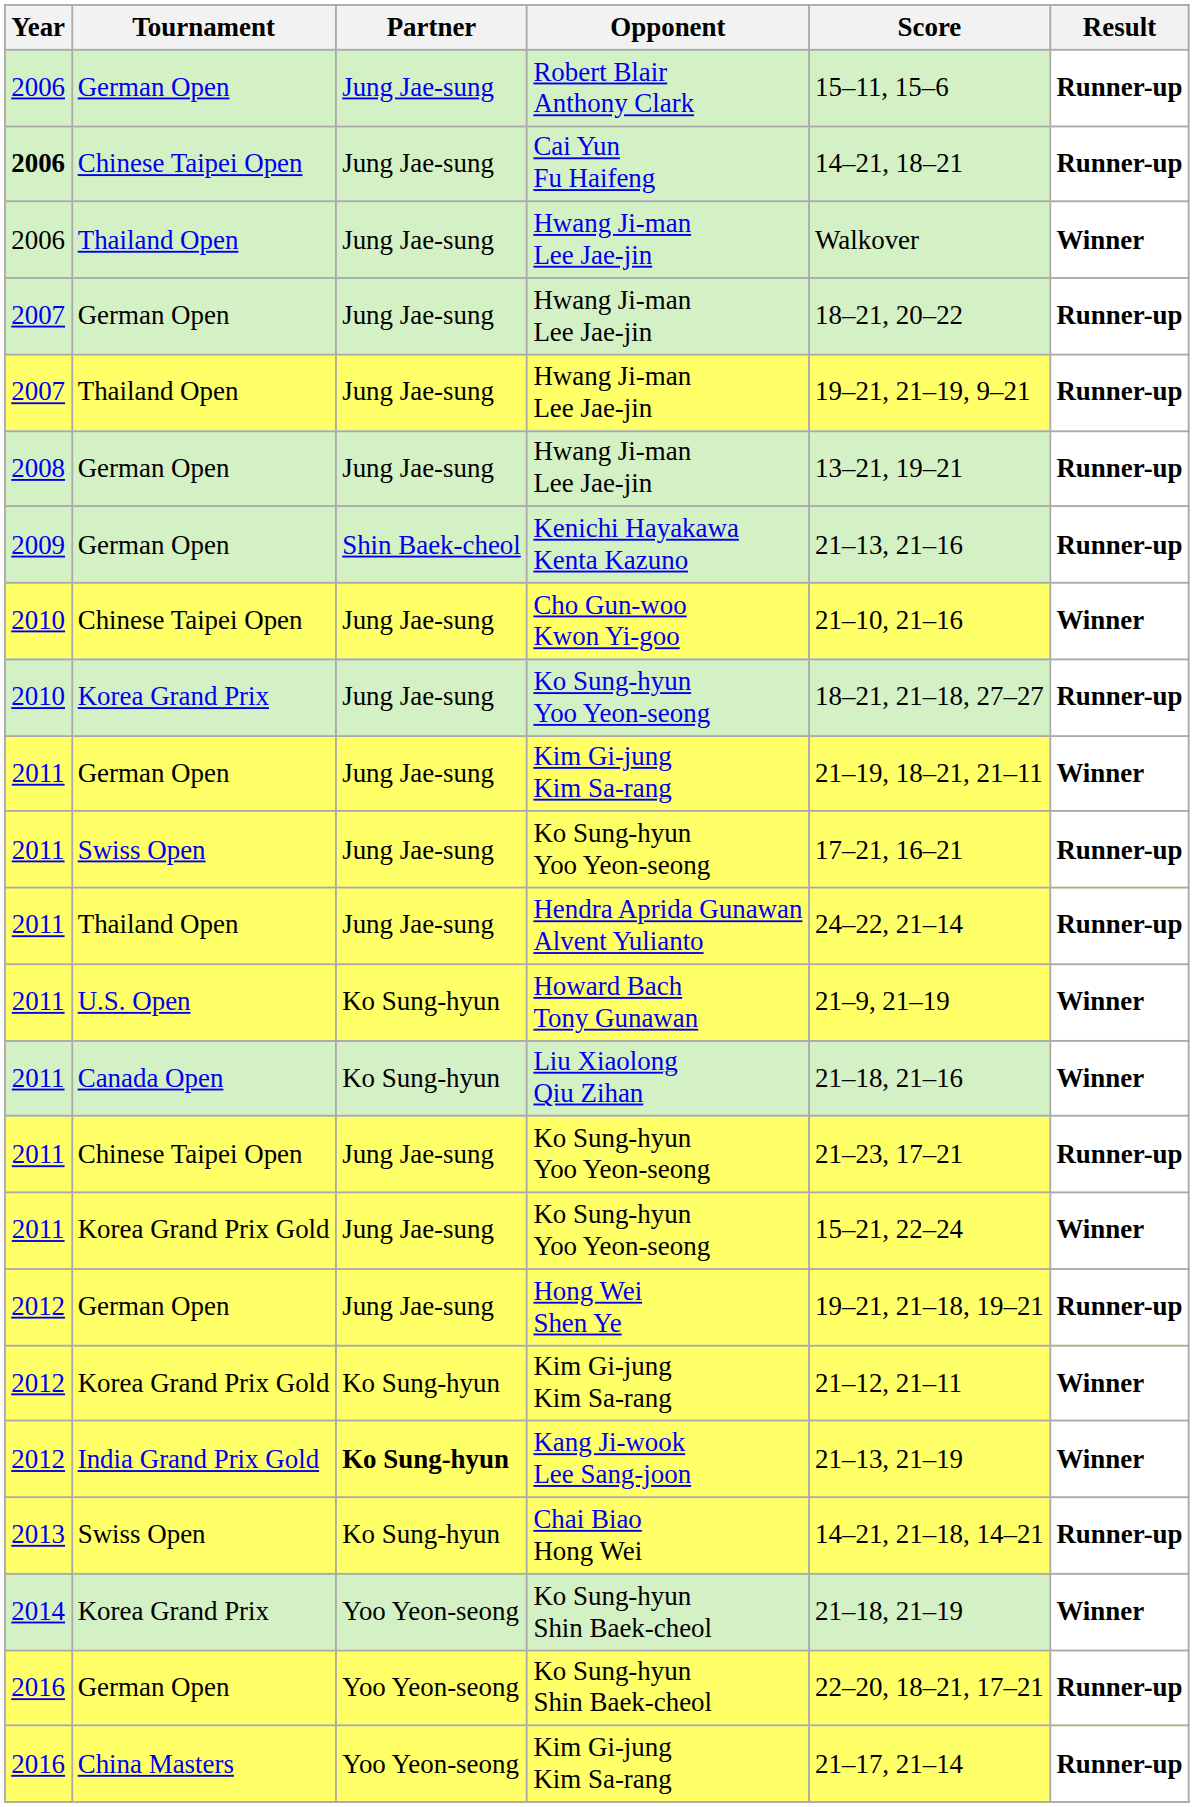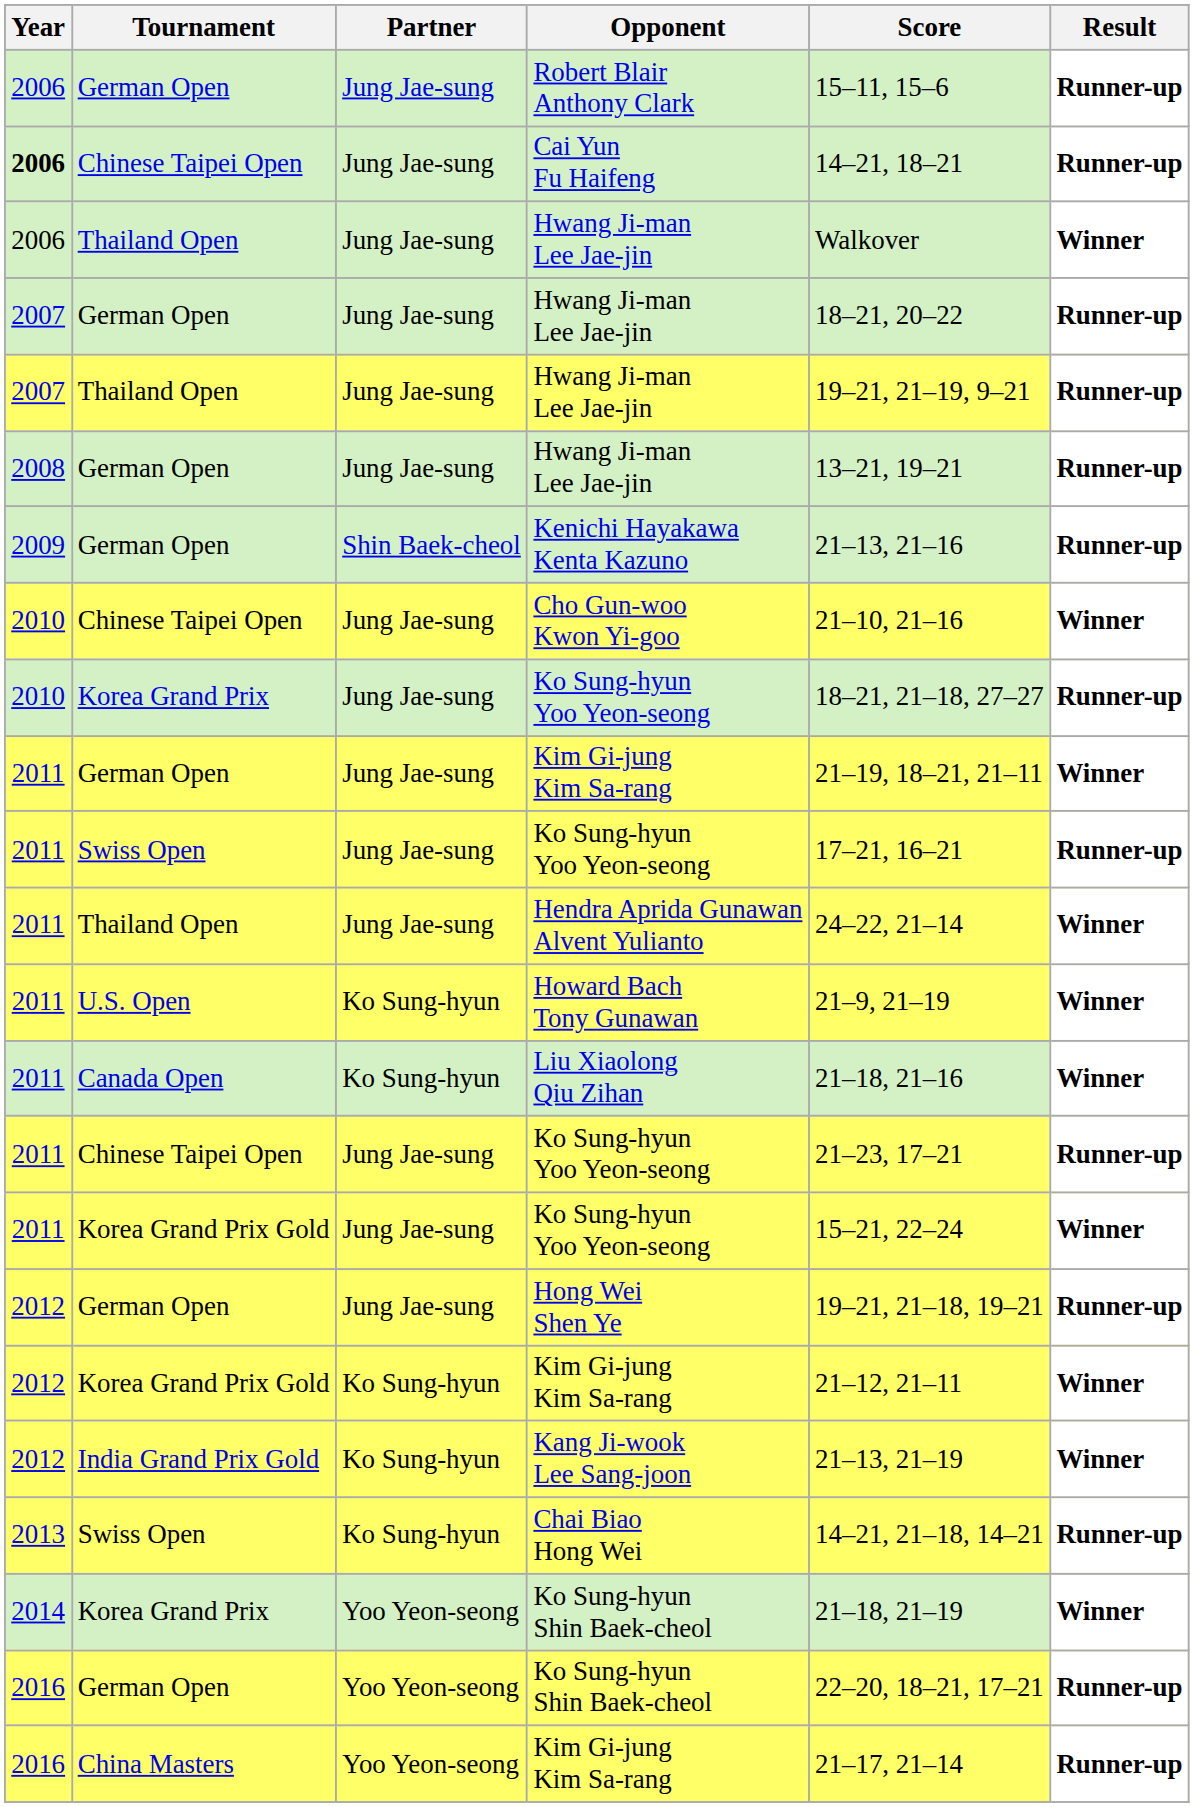 <table class="sortable wikitable" style="font-size: 90%;">
 <tr>
 <th>Year</th>
 <th>Tournament</th>
 <th>Partner</th>
 <th>Opponent</th>
 <th>Score</th>
 <th>Result</th>
 </tr>
 <tr style="background:#D4F1C5">
 <td align="center"><a href='#'>2006</a></td>
 <td align="left"><a href='#'>German Open</a></td>
 <td align="left"> <a href='#'>Jung Jae-sung</a></td>
 <td align="left"> <a href='#'>Robert Blair</a> <br>  <a href='#'>Anthony Clark</a></td>
 <td align="left">15–11, 15–6</td>
 <td style="text-align:left; background:white"> <strong>Runner-up</strong></td>
 </tr>
 <tr style="background:#D4F1C5">
 <td align="center"><strong>2006</strong></td>
 <td align="left"><a href='#'>Chinese Taipei Open</a></td>
 <td align="left"> Jung Jae-sung</td>
 <td align="left"> <a href='#'>Cai Yun</a> <br>  <a href='#'>Fu Haifeng</a></td>
 <td align="left">14–21, 18–21</td>
 <td style="text-align:left; background:white"> <strong>Runner-up</strong></td>
 </tr>
 <tr style="background:#D4F1C5">
 <td align="center">2006</td>
 <td align="left"><a href='#'>Thailand Open</a></td>
 <td align="left"> Jung Jae-sung</td>
 <td align="left"> <a href='#'>Hwang Ji-man</a> <br>  <a href='#'>Lee Jae-jin</a></td>
 <td align="left">Walkover</td>
 <td style="text-align:left; background:white"> <strong>Winner</strong></td>
 </tr>
 <tr style="background:#D4F1C5">
 <td align="center"><a href='#'>2007</a></td>
 <td align="left">German Open</td>
 <td align="left"> Jung Jae-sung</td>
 <td align="left"> Hwang Ji-man <br>  Lee Jae-jin</td>
 <td align="left">18–21, 20–22</td>
 <td style="text-align:left; background:white"> <strong>Runner-up</strong></td>
 </tr>
 <tr style="background:#FFFF67">
 <td align="center"><a href='#'>2007</a></td>
 <td align="left">Thailand Open</td>
 <td align="left"> Jung Jae-sung</td>
 <td align="left"> Hwang Ji-man <br>  Lee Jae-jin</td>
 <td align="left">19–21, 21–19, 9–21</td>
 <td style="text-align:left; background:white"> <strong>Runner-up</strong></td>
 </tr>
 <tr style="background:#D4F1C5">
 <td align="center"><a href='#'>2008</a></td>
 <td align="left">German Open</td>
 <td align="left"> Jung Jae-sung</td>
 <td align="left"> Hwang Ji-man <br>  Lee Jae-jin</td>
 <td align="left">13–21, 19–21</td>
 <td style="text-align:left; background:white"> <strong>Runner-up</strong></td>
 </tr>
 <tr style="background:#D4F1C5">
 <td align="center"><a href='#'>2009</a></td>
 <td align="left">German Open</td>
 <td align="left"> <a href='#'>Shin Baek-cheol</a></td>
 <td align="left"> <a href='#'>Kenichi Hayakawa</a> <br>  <a href='#'>Kenta Kazuno</a></td>
 <td align="left">21–13, 21–16</td>
 <td style="text-align:left; background:white"> <strong>Runner-up</strong></td>
 </tr>
 <tr style="background:#FFFF67">
 <td align="center"><a href='#'>2010</a></td>
 <td align="left">Chinese Taipei Open</td>
 <td align="left"> Jung Jae-sung</td>
 <td align="left"> <a href='#'>Cho Gun-woo</a> <br>  <a href='#'>Kwon Yi-goo</a></td>
 <td align="left">21–10, 21–16</td>
 <td style="text-align:left; background:white"> <strong>Winner</strong></td>
 </tr>
 <tr style="background:#D4F1C5">
 <td align="center"><a href='#'>2010</a></td>
 <td align="left"><a href='#'>Korea Grand Prix</a></td>
 <td align="left"> Jung Jae-sung</td>
 <td align="left"> <a href='#'>Ko Sung-hyun</a> <br>  <a href='#'>Yoo Yeon-seong</a></td>
 <td align="left">18–21, 21–18, 27–27</td>
 <td style="text-align:left; background:white"> <strong>Runner-up</strong></td>
 </tr>
 <tr style="background:#FFFF67">
 <td align="center"><a href='#'>2011</a></td>
 <td align="left">German Open</td>
 <td align="left"> Jung Jae-sung</td>
 <td align="left"> <a href='#'>Kim Gi-jung</a> <br>  <a href='#'>Kim Sa-rang</a></td>
 <td align="left">21–19, 18–21, 21–11</td>
 <td style="text-align:left; background:white"> <strong>Winner</strong></td>
 </tr>
 <tr style="background:#FFFF67">
 <td align="center"><a href='#'>2011</a></td>
 <td align="left"><a href='#'>Swiss Open</a></td>
 <td align="left"> Jung Jae-sung</td>
 <td align="left"> Ko Sung-hyun <br>  Yoo Yeon-seong</td>
 <td align="left">17–21, 16–21</td>
 <td style="text-align:left; background:white"> <strong>Runner-up</strong></td>
 </tr>
 <tr style="background:#FFFF67">
 <td align="center"><a href='#'>2011</a></td>
 <td align="left">Thailand Open</td>
 <td align="left"> Jung Jae-sung</td>
 <td align="left"> <a href='#'>Hendra Aprida Gunawan</a> <br>  <a href='#'>Alvent Yulianto</a></td>
 <td align="left">24–22, 21–14</td>
-<td style="text-align:left; background:white"> <strong>Runner-up</strong></td>
+<td style="text-align:left; background:white"> <strong>Winner</strong></td>
 </tr>
 <tr style="background:#FFFF67">
 <td align="center"><a href='#'>2011</a></td>
 <td align="left"><a href='#'>U.S. Open</a></td>
 <td align="left"> Ko Sung-hyun</td>
 <td align="left"> <a href='#'>Howard Bach</a> <br>  <a href='#'>Tony Gunawan</a></td>
 <td align="left">21–9, 21–19</td>
 <td style="text-align:left; background:white"> <strong>Winner</strong></td>
 </tr>
 <tr style="background:#D4F1C5">
 <td align="center"><a href='#'>2011</a></td>
 <td align="left"><a href='#'>Canada Open</a></td>
 <td align="left"> Ko Sung-hyun</td>
 <td align="left"> <a href='#'>Liu Xiaolong</a> <br>  <a href='#'>Qiu Zihan</a></td>
 <td align="left">21–18, 21–16</td>
 <td style="text-align:left; background:white"> <strong>Winner</strong></td>
 </tr>
 <tr style="background:#FFFF67">
 <td align="center"><a href='#'>2011</a></td>
 <td align="left">Chinese Taipei Open</td>
 <td align="left"> Jung Jae-sung</td>
 <td align="left"> Ko Sung-hyun <br>  Yoo Yeon-seong</td>
 <td align="left">21–23, 17–21</td>
 <td style="text-align:left; background:white"> <strong>Runner-up</strong></td>
 </tr>
 <tr style="background:#FFFF67">
 <td align="center"><a href='#'>2011</a></td>
 <td align="left">Korea Grand Prix Gold</td>
 <td align="left"> Jung Jae-sung</td>
 <td align="left"> Ko Sung-hyun <br>  Yoo Yeon-seong</td>
 <td align="left">15–21, 22–24</td>
 <td style="text-align:left; background:white"> <strong>Winner</strong></td>
 </tr>
 <tr style="background:#FFFF67">
 <td align="center"><a href='#'>2012</a></td>
 <td align="left">German Open</td>
 <td align="left"> Jung Jae-sung</td>
 <td align="left"> <a href='#'>Hong Wei</a> <br>  <a href='#'>Shen Ye</a></td>
 <td align="left">19–21, 21–18, 19–21</td>
 <td style="text-align:left; background:white"> <strong>Runner-up</strong></td>
 </tr>
 <tr style="background:#FFFF67">
 <td align="center"><a href='#'>2012</a></td>
 <td align="left">Korea Grand Prix Gold</td>
 <td align="left"> Ko Sung-hyun</td>
 <td align="left"> Kim Gi-jung <br>  Kim Sa-rang</td>
 <td align="left">21–12, 21–11</td>
 <td style="text-align:left; background:white"> <strong>Winner</strong></td>
 </tr>
 <tr style="background:#FFFF67">
 <td align="center"><a href='#'>2012</a></td>
 <td align="left"><a href='#'>India Grand Prix Gold</a></td>
-<td align="left"><strong> Ko Sung-hyun</strong></td>
+<td align="left"> Ko Sung-hyun</td>
 <td align="left"> <a href='#'>Kang Ji-wook</a> <br>  <a href='#'>Lee Sang-joon</a></td>
 <td align="left">21–13, 21–19</td>
 <td style="text-align:left; background:white"> <strong>Winner</strong></td>
 </tr>
 <tr style="background:#FFFF67">
 <td align="center"><a href='#'>2013</a></td>
 <td align="left">Swiss Open</td>
 <td align="left"> Ko Sung-hyun</td>
 <td align="left"> <a href='#'>Chai Biao</a> <br>  Hong Wei</td>
 <td align="left">14–21, 21–18, 14–21</td>
 <td style="text-align:left; background:white"> <strong>Runner-up</strong></td>
 </tr>
 <tr style="background:#D4F1C5">
 <td align="center"><a href='#'>2014</a></td>
 <td align="left">Korea Grand Prix</td>
 <td align="left"> Yoo Yeon-seong</td>
 <td align="left"> Ko Sung-hyun <br>  Shin Baek-cheol</td>
 <td align="left">21–18, 21–19</td>
 <td style="text-align:left; background:white"> <strong>Winner</strong></td>
 </tr>
 <tr style="background:#FFFF67">
 <td align="center"><a href='#'>2016</a></td>
 <td align="left">German Open</td>
 <td align="left"> Yoo Yeon-seong</td>
 <td align="left"> Ko Sung-hyun <br>  Shin Baek-cheol</td>
 <td align="left">22–20, 18–21, 17–21</td>
 <td style="text-align:left; background:white"> <strong>Runner-up</strong></td>
 </tr>
 <tr style="background:#FFFF67">
 <td align="center"><a href='#'>2016</a></td>
 <td align="left"><a href='#'>China Masters</a></td>
 <td align="left"> Yoo Yeon-seong</td>
 <td align="left"> Kim Gi-jung <br>  Kim Sa-rang</td>
 <td align="left">21–17, 21–14</td>
 <td style="text-align:left; background:white"> <strong>Runner-up</strong></td>
 </tr>
 </table>
